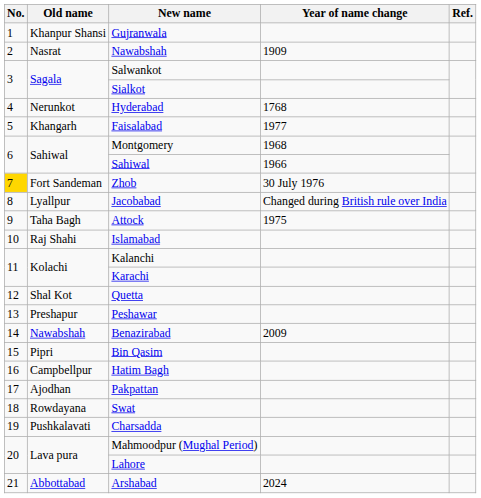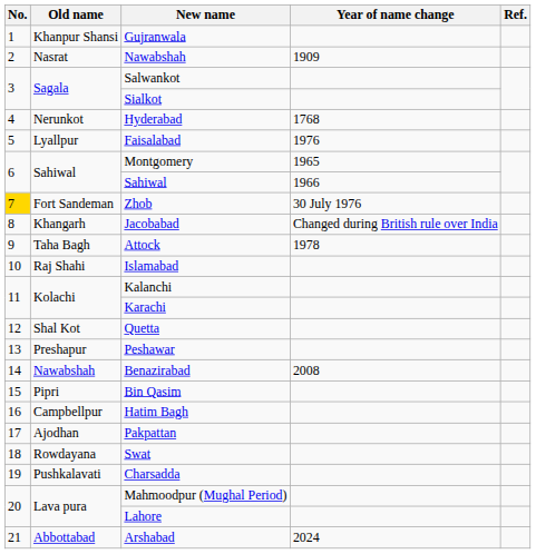 <table class="wikitable">
 <tr>
 <th>No.</th>
 <th>Old name</th>
 <th>New name</th>
 <th>Year of name change</th>
 <th>Ref.</th>
 </tr>
 <tr>
 <td>1</td>
 <td>Khanpur Shansi</td>
 <td><a href='#'>Gujranwala</a></td>
 <td></td>
 <td></td>
 </tr>
 <tr>
 <td>2</td>
 <td>Nasrat</td>
 <td><a href='#'>Nawabshah</a></td>
 <td>1909</td>
 <td></td>
 </tr>
 <tr>
 <td rowspan="2">3</td>
 <td rowspan="2"><a href='#'>Sagala</a></td>
 <td>Salwankot</td>
 <td></td>
 <td rowspan="2"> </td>
 </tr>
 <tr>
 <td><a href='#'>Sialkot</a></td>
 <td></td>
 </tr>
 <tr>
 <td>4</td>
 <td>Nerunkot</td>
 <td><a href='#'>Hyderabad</a></td>
 <td>1768</td>
 <td> </td>
 </tr>
 <tr>
 <td>5</td>
-<td>Khangarh</td>
+<td>Lyallpur</td>
 <td><a href='#'>Faisalabad</a></td>
-<td>1977</td>
+<td>1976</td>
 <td></td>
 </tr>
 <tr>
 <td rowspan="2">6</td>
 <td rowspan="2">Sahiwal</td>
 <td>Montgomery</td>
-<td>1968</td>
+<td>1965</td>
 <td rowspan="2"> </td>
 </tr>
 <tr>
 <td><a href='#'>Sahiwal</a></td>
 <td>1966</td>
 </tr>
 <tr>
 <td style="background: gold;">7</td>
 <td>Fort Sandeman</td>
 <td><a href='#'>Zhob</a></td>
 <td>30 July 1976</td>
 <td></td>
 </tr>
 <tr>
 <td>8</td>
-<td>Lyallpur</td>
+<td>Khangarh</td>
 <td><a href='#'>Jacobabad</a></td>
 <td>Changed during <a href='#'>British rule over India</a></td>
 <td> </td>
 </tr>
 <tr>
 <td>9</td>
 <td>Taha Bagh</td>
 <td><a href='#'>Attock</a></td>
-<td>1975</td>
+<td>1978</td>
 <td> </td>
 </tr>
 <tr>
 <td>10</td>
 <td>Raj Shahi</td>
 <td><a href='#'>Islamabad</a></td>
 <td></td>
 <td> </td>
 </tr>
 <tr>
 <td rowspan="2">11</td>
 <td rowspan="2">Kolachi</td>
 <td>Kalanchi</td>
 <td></td>
 <td></td>
 </tr>
 <tr>
 <td><a href='#'>Karachi</a></td>
 <td></td>
 <td> </td>
 </tr>
 <tr>
 <td>12</td>
 <td>Shal Kot</td>
 <td><a href='#'>Quetta</a></td>
 <td></td>
 <td> </td>
 </tr>
 <tr>
 <td>13</td>
 <td>Preshapur</td>
 <td><a href='#'>Peshawar</a></td>
 <td></td>
 <td> </td>
 </tr>
 <tr>
 <td>14</td>
 <td><a href='#'>Nawabshah</a></td>
 <td><a href='#'>Benazirabad</a></td>
-<td>2009</td>
+<td>2008</td>
 <td></td>
 </tr>
 <tr>
 <td>15</td>
 <td>Pipri</td>
 <td><a href='#'>Bin Qasim</a></td>
 <td></td>
 <td> </td>
 </tr>
 <tr>
 <td>16</td>
 <td>Campbellpur</td>
 <td><a href='#'>Hatim Bagh</a></td>
 <td></td>
 <td> </td>
 </tr>
 <tr>
 <td>17</td>
 <td>Ajodhan</td>
 <td><a href='#'>Pakpattan</a></td>
 <td></td>
 <td> </td>
 </tr>
 <tr>
 <td>18</td>
 <td>Rowdayana</td>
 <td><a href='#'>Swat</a></td>
 <td></td>
 <td> </td>
 </tr>
 <tr>
 <td>19</td>
 <td>Pushkalavati</td>
 <td><a href='#'>Charsadda</a></td>
 <td></td>
 <td></td>
 </tr>
 <tr>
 <td rowspan="2">20</td>
 <td rowspan="2">Lava pura</td>
 <td>Mahmoodpur (<a href='#'>Mughal Period</a>)</td>
 <td></td>
 <td></td>
 </tr>
 <tr>
 <td><a href='#'>Lahore</a></td>
 <td></td>
 <td></td>
 </tr>
 <tr>
 <td>21</td>
 <td><a href='#'>Abbottabad</a></td>
 <td><a href='#'>Arshabad</a></td>
 <td>2024</td>
 <td></td>
 </tr>
 </table>
